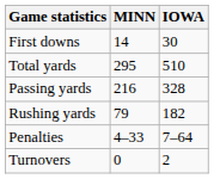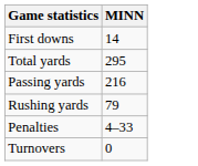 <table class="wikitable">
 <tr>
 <th>Game statistics</th>
 <th>MINN</th>
-<th>IOWA</th>
 </tr>
 <tr>
 <td>First downs</td>
 <td>14</td>
-<td>30</td>
 </tr>
 <tr>
 <td>Total yards</td>
 <td>295</td>
-<td>510</td>
 </tr>
 <tr>
 <td>Passing yards</td>
 <td>216</td>
-<td>328</td>
 </tr>
 <tr>
 <td>Rushing yards</td>
 <td>79</td>
-<td>182</td>
 </tr>
 <tr>
 <td>Penalties</td>
 <td>4–33</td>
-<td>7–64</td>
 </tr>
 <tr>
 <td>Turnovers</td>
 <td>0</td>
-<td>2</td>
 </tr>
 </table>
